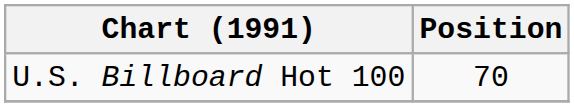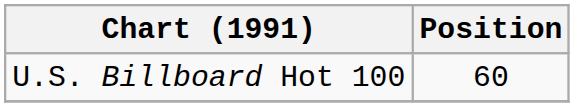 <table class="wikitable">
 <tr>
 <th>Chart (1991)</th>
 <th>Position</th>
 </tr>
 <tr>
 <td>U.S. <em>Billboard</em> Hot 100</td>
-<td align="center">70</td>
+<td align="center">60</td>
 </tr>
 <tr>
 </tr>
 </table>
